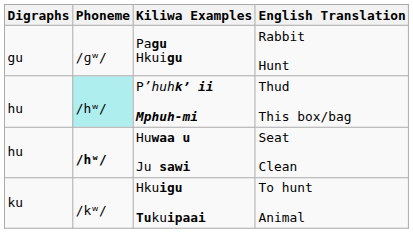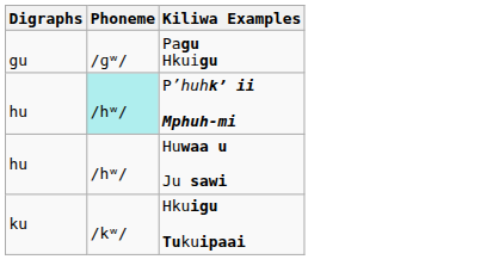 <table class="wikitable">
 <tr>
 <th>Digraphs</th>
 <th>Phoneme</th>
 <th>Kiliwa Examples</th>
-<th>English Translation</th>
 </tr>
 <tr>
 <td><br>gu</td>
 <td><br>/ɡʷ/</td>
 <td>Pa<strong>gu</strong><br>Hkui<strong>gu</strong></td>
-<td>Rabbit<br><br>Hunt</td>
 </tr>
 <tr>
 <td><br>hu</td>
 <td style="background: paleturquoise;"><br>/hʷ/</td>
 <td>P<em>’huh<strong>k’ ii<br><br>Mphuh-mi</td>
-<td>Thud<br><br>This box/bag</td>
 </tr>
 <tr>
 <td>hu</td>
-<td><strong><br>/hʷ/</strong></td>
+<td><br>/hʷ/</td>
 <td></strong>Hu<strong>waa u<br><br></strong>Ju<strong> sawi</td>
-<td>Seat<br><br>Clean</td>
 </tr>
 <tr>
 <td>ku</td>
 <td><br>/kʷ/</td>
 <td>H</strong>ku<strong>igu<br><br>Tu</strong>ku<strong>ipaai</td>
-<td>To hunt<br><br>Animal</td>
 </tr>
 </table>
